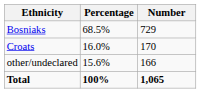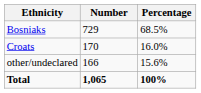 <table class="wikitable">
 <tr>
 <th width="100px">Ethnicity</th>
+<th width="80px">Number</th>
 <th width="80px">Percentage</th>
-<th width="80px">Number</th>
 </tr>
 <tr>
 <td><a href='#'>Bosniaks</a></td>
+<td>729</td>
 <td>68.5%</td>
-<td>729</td>
 </tr>
 <tr>
 <td><a href='#'>Croats</a></td>
+<td>170</td>
 <td>16.0%</td>
-<td>170</td>
 </tr>
 <tr>
 <td>other/undeclared</td>
+<td>166</td>
 <td>15.6%</td>
-<td>166</td>
 </tr>
 <tr>
 <td><strong>Total</strong></td>
+<td><strong>1,065</strong></td>
 <td><strong>100%</strong></td>
-<td><strong>1,065</strong></td>
 </tr>
 </table>
